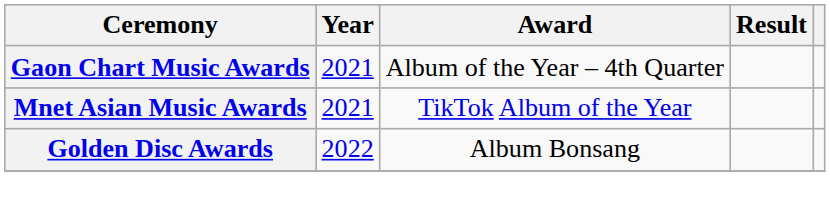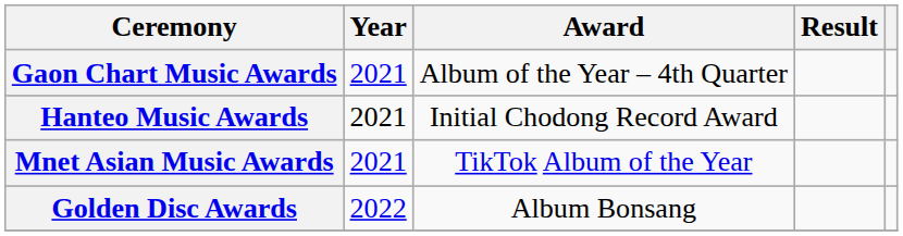 <table class="wikitable sortable plainrowheaders" style="text-align:center;">
 <tr>
 <th scope="col">Ceremony</th>
 <th scope="col">Year</th>
 <th scope="col">Award</th>
 <th scope="col">Result</th>
 <th scope="col" class="unsortable"></th>
 </tr>
 <tr>
 <th scope="row"><a href='#'>Gaon Chart Music Awards</a></th>
 <td><a href='#'>2021</a></td>
 <td>Album of the Year – 4th Quarter</td>
+<td></td>
+<td></td>
+</tr>
+<tr>
+<th scope="row"><a href='#'>Hanteo Music Awards</a></th>
+<td>2021</td>
+<td>Initial Chodong Record Award</td>
 <td></td>
 <td></td>
 </tr>
 <tr>
 <th scope="row"><a href='#'>Mnet Asian Music Awards</a></th>
 <td><a href='#'>2021</a></td>
 <td><a href='#'>TikTok</a> <a href='#'>Album of the Year</a></td>
 <td></td>
 <td></td>
 </tr>
 <tr>
 <th scope="row"><a href='#'>Golden Disc Awards</a></th>
 <td><a href='#'>2022</a></td>
 <td>Album Bonsang</td>
 <td></td>
 <td></td>
 </tr>
 <tr>
 </tr>
 </table>
